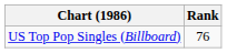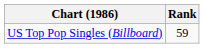 <table class="wikitable sortable">
 <tr>
 <th>Chart (1986)</th>
 <th>Rank</th>
 </tr>
 <tr>
 <td><a href='#'>US Top Pop Singles (<em>Billboard</em>)</a></td>
-<td style="text-align:center;">76</td>
+<td style="text-align:center;">59</td>
 </tr>
 </table>
